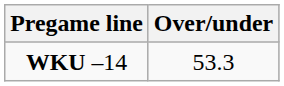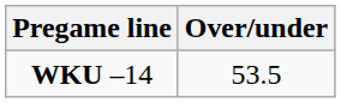 <table class="wikitable">
 <tr align="center">
 <th style=>Pregame line</th>
 <th style=>Over/under</th>
 </tr>
 <tr align="center">
 <td><strong>WKU</strong> –14</td>
-<td>53.3</td>
+<td>53.5</td>
 </tr>
 </table>
